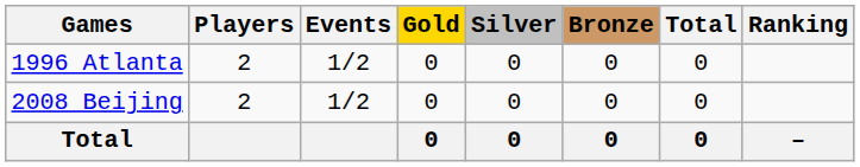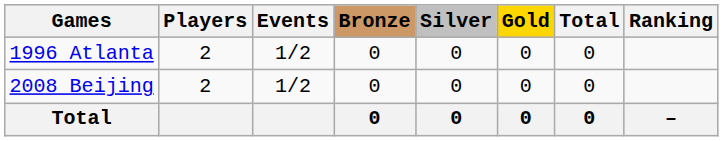 <table class="wikitable sortable" style="text-align:center">
 <tr>
 <th>Games</th>
 <th>Players</th>
 <th>Events</th>
+<th style="background-color:#c96;">Bronze</th>
+<th style="background-color:silver;">Silver</th>
 <th style="background-color:gold;">Gold</th>
-<th style="background-color:silver;">Silver</th>
-<th style="background-color:#c96;">Bronze</th>
 <th>Total</th>
 <th>Ranking</th>
 </tr>
 <tr>
 <td align=left><a href='#'>1996 Atlanta</a></td>
 <td>2</td>
 <td>1/2</td>
 <td>0</td>
 <td>0</td>
 <td>0</td>
 <td>0</td>
 <td></td>
 </tr>
 <tr>
 <td align=left><a href='#'>2008 Beijing</a></td>
 <td>2</td>
 <td>1/2</td>
 <td>0</td>
 <td>0</td>
 <td>0</td>
 <td>0</td>
 <td></td>
 </tr>
 <tr>
 <th>Total</th>
 <th></th>
 <th></th>
 <th>0</th>
 <th>0</th>
 <th>0</th>
 <th>0</th>
 <th>–</th>
 </tr>
 </table>
